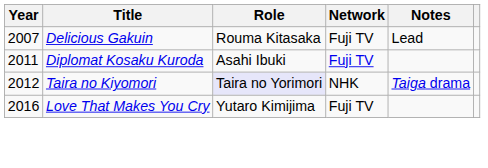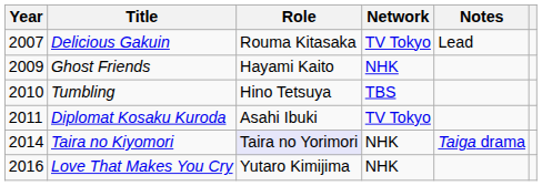 <table class="wikitable">
 <tr>
 <th>Year</th>
 <th>Title</th>
 <th>Role</th>
 <th>Network</th>
 <th>Notes</th>
 <th class="unsortable"></th>
 </tr>
 <tr>
 <td>2007</td>
 <td><em><a href='#'>Delicious Gakuin</a></em></td>
 <td>Rouma Kitasaka</td>
-<td>Fuji TV</td>
+<td><a href='#'>TV Tokyo</a></td>
 <td>Lead</td>
+<td></td>
+</tr>
+<tr>
+<td>2009</td>
+<td><em>Ghost Friends</em></td>
+<td>Hayami Kaito</td>
+<td><a href='#'>NHK</a></td>
+<td></td>
+<td></td>
+</tr>
+<tr>
+<td>2010</td>
+<td><em>Tumbling</em></td>
+<td>Hino Tetsuya</td>
+<td><a href='#'>TBS</a></td>
+<td></td>
 <td></td>
 </tr>
 <tr>
 <td>2011</td>
 <td><em><a href='#'>Diplomat Kosaku Kuroda</a></em></td>
 <td>Asahi Ibuki</td>
-<td><a href='#'>Fuji TV</a></td>
+<td><a href='#'>TV Tokyo</a></td>
 <td></td>
 <td></td>
 </tr>
 <tr>
-<td>2012</td>
+<td>2014</td>
 <td><em><a href='#'>Taira no Kiyomori</a></em></td>
 <td style="background: lavender;">Taira no Yorimori</td>
 <td>NHK</td>
 <td><a href='#'><em>Taiga</em> drama</a></td>
 <td></td>
 </tr>
 <tr>
 <td>2016</td>
 <td><em><a href='#'>Love That Makes You Cry</a></em></td>
 <td>Yutaro Kimijima</td>
-<td>Fuji TV</td>
+<td>NHK</td>
 <td></td>
 <td></td>
 </tr>
 </table>
